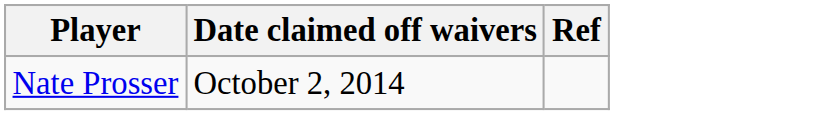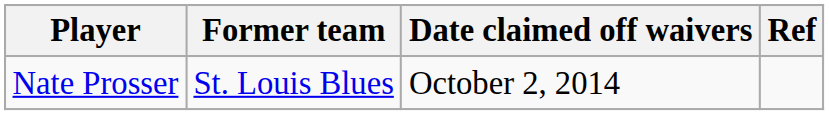 <table class="wikitable">
 <tr>
 <th>Player</th>
+<th>Former team</th>
 <th>Date claimed off waivers</th>
 <th>Ref</th>
 </tr>
 <tr>
 <td><a href='#'>Nate Prosser</a></td>
+<td><a href='#'>St. Louis Blues</a></td>
 <td>October 2, 2014</td>
 <td></td>
 </tr>
 </table>
